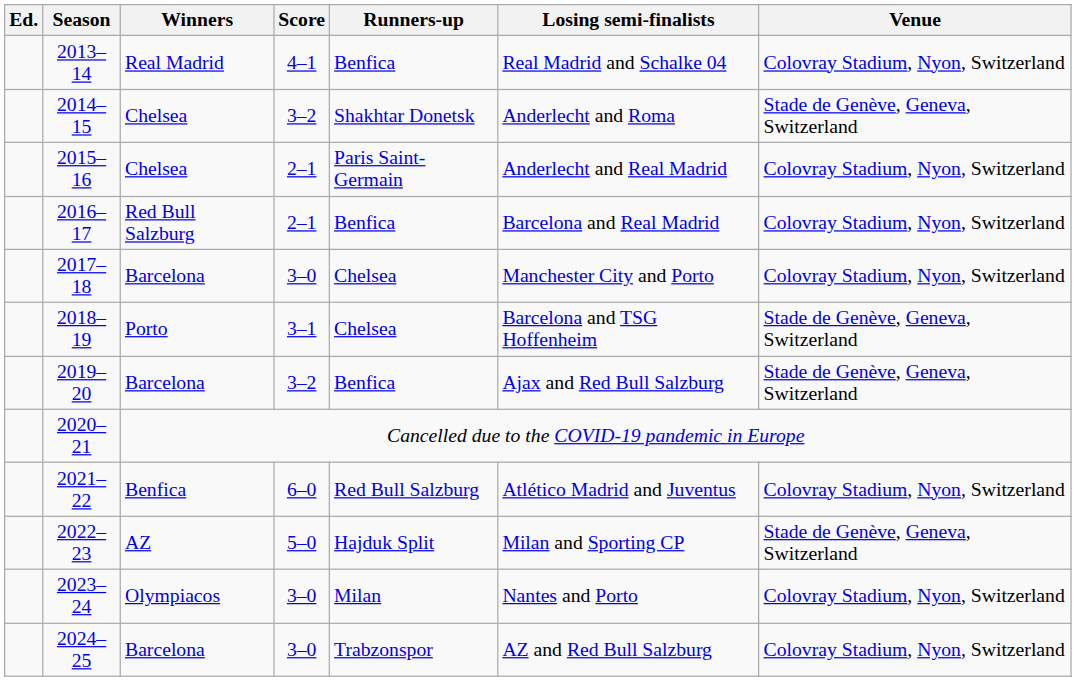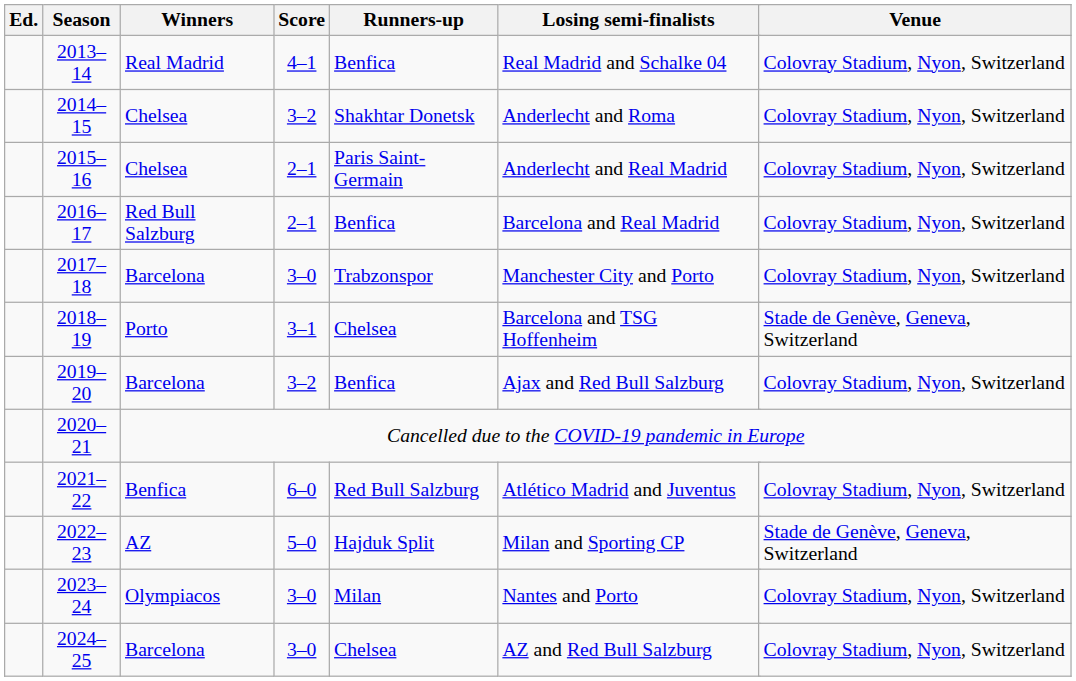 <table class="wikitable sortable">
 <tr>
 <th>Ed.</th>
 <th scope="col">Season</th>
 <th scope="col">Winners</th>
 <th scope="col">Score</th>
 <th scope="col">Runners-up</th>
 <th scope="col" colspan="2" class="unsortable">Losing semi-finalists</th>
 <th scope="col">Venue</th>
 </tr>
 <tr>
 <td></td>
 <td style="text-align:center;"><a href='#'>2013–14</a></td>
 <td> <a href='#'>Real Madrid</a></td>
 <td style="text-align:center;"><a href='#'>4–1</a></td>
 <td> <a href='#'>Benfica</a></td>
 <td colspan=2> <a href='#'>Real Madrid</a> and  <a href='#'>Schalke 04</a></td>
 <td><a href='#'>Colovray Stadium</a>, <a href='#'>Nyon</a>, Switzerland</td>
 </tr>
 <tr>
 <td></td>
 <td style="text-align:center;"><a href='#'>2014–15</a></td>
 <td> <a href='#'>Chelsea</a></td>
 <td style="text-align:center;"><a href='#'>3–2</a></td>
 <td> <a href='#'>Shakhtar Donetsk</a></td>
 <td colspan=2> <a href='#'>Anderlecht</a> and  <a href='#'>Roma</a></td>
-<td><a href='#'>Stade de Genève</a>, <a href='#'>Geneva</a>, Switzerland</td>
+<td><a href='#'>Colovray Stadium</a>, <a href='#'>Nyon</a>, Switzerland</td>
 </tr>
 <tr>
 <td></td>
 <td style="text-align:center;"><a href='#'>2015–16</a></td>
 <td> <a href='#'>Chelsea</a></td>
 <td style="text-align:center;"><a href='#'>2–1</a></td>
 <td> <a href='#'>Paris Saint-Germain</a></td>
 <td colspan=2> <a href='#'>Anderlecht</a> and  <a href='#'>Real Madrid</a></td>
 <td><a href='#'>Colovray Stadium</a>, <a href='#'>Nyon</a>, Switzerland</td>
 </tr>
 <tr>
 <td></td>
 <td style="text-align:center;"><a href='#'>2016–17</a></td>
 <td> <a href='#'>Red Bull Salzburg</a></td>
 <td style="text-align:center;"><a href='#'>2–1</a></td>
 <td> <a href='#'>Benfica</a></td>
 <td colspan=2> <a href='#'>Barcelona</a> and  <a href='#'>Real Madrid</a></td>
 <td><a href='#'>Colovray Stadium</a>, <a href='#'>Nyon</a>, Switzerland</td>
 </tr>
 <tr>
 <td></td>
 <td style="text-align:center;"><a href='#'>2017–18</a></td>
 <td> <a href='#'>Barcelona</a></td>
 <td style="text-align:center;"><a href='#'>3–0</a></td>
-<td> <a href='#'>Chelsea</a></td>
+<td> <a href='#'>Trabzonspor</a></td>
 <td colspan=2> <a href='#'>Manchester City</a> and  <a href='#'>Porto</a></td>
 <td><a href='#'>Colovray Stadium</a>, <a href='#'>Nyon</a>, Switzerland</td>
 </tr>
 <tr>
 <td></td>
 <td style="text-align:center;"><a href='#'>2018–19</a></td>
 <td> <a href='#'>Porto</a></td>
 <td style="text-align:center;"><a href='#'>3–1</a></td>
 <td> <a href='#'>Chelsea</a></td>
 <td colspan=2> <a href='#'>Barcelona</a> and  <a href='#'>TSG Hoffenheim</a></td>
 <td><a href='#'>Stade de Genève</a>, <a href='#'>Geneva</a>, Switzerland</td>
 </tr>
 <tr>
 <td></td>
 <td style="text-align:center;"><a href='#'>2019–20</a></td>
 <td> <a href='#'>Barcelona</a></td>
 <td style="text-align:center;"><a href='#'>3–2</a></td>
 <td> <a href='#'>Benfica</a></td>
 <td colspan=2> <a href='#'>Ajax</a> and  <a href='#'>Red Bull Salzburg</a></td>
-<td><a href='#'>Stade de Genève</a>, <a href='#'>Geneva</a>, Switzerland</td>
+<td><a href='#'>Colovray Stadium</a>, <a href='#'>Nyon</a>, Switzerland</td>
 </tr>
 <tr>
 <td></td>
 <td style="text-align:center;"><a href='#'>2020–21</a></td>
 <td colspan="6" style="text-align:center;"><em>Cancelled due to the <a href='#'>COVID-19 pandemic in Europe</a></em></td>
 </tr>
 <tr>
 <td></td>
 <td style="text-align:center;"><a href='#'>2021–22</a></td>
 <td> <a href='#'>Benfica</a></td>
 <td style="text-align:center;"><a href='#'>6–0</a></td>
 <td> <a href='#'>Red Bull Salzburg</a></td>
 <td colspan=2> <a href='#'>Atlético Madrid</a> and  <a href='#'>Juventus</a></td>
 <td><a href='#'>Colovray Stadium</a>, <a href='#'>Nyon</a>, Switzerland</td>
 </tr>
 <tr>
 <td></td>
 <td style="text-align:center;"><a href='#'>2022–23</a></td>
 <td> <a href='#'>AZ</a></td>
 <td style="text-align:center;"><a href='#'>5–0</a></td>
 <td> <a href='#'>Hajduk Split</a></td>
 <td colspan=2> <a href='#'>Milan</a> and  <a href='#'>Sporting CP</a></td>
 <td><a href='#'>Stade de Genève</a>, <a href='#'>Geneva</a>, Switzerland</td>
 </tr>
 <tr>
 <td></td>
 <td style="text-align:center;"><a href='#'>2023–24</a></td>
 <td> <a href='#'>Olympiacos</a></td>
 <td style="text-align:center;"><a href='#'>3–0</a></td>
 <td> <a href='#'>Milan</a></td>
 <td colspan=2> <a href='#'>Nantes</a> and  <a href='#'>Porto</a></td>
 <td><a href='#'>Colovray Stadium</a>, <a href='#'>Nyon</a>, Switzerland</td>
 </tr>
 <tr>
 <td></td>
 <td style="text-align:center;"><a href='#'>2024–25</a></td>
 <td> <a href='#'>Barcelona</a></td>
 <td style="text-align:center;"><a href='#'>3–0</a></td>
-<td> <a href='#'>Trabzonspor</a></td>
+<td> <a href='#'>Chelsea</a></td>
 <td colspan=2> <a href='#'>AZ</a> and  <a href='#'>Red Bull Salzburg</a></td>
 <td><a href='#'>Colovray Stadium</a>, <a href='#'>Nyon</a>, Switzerland</td>
 </tr>
 </table>
